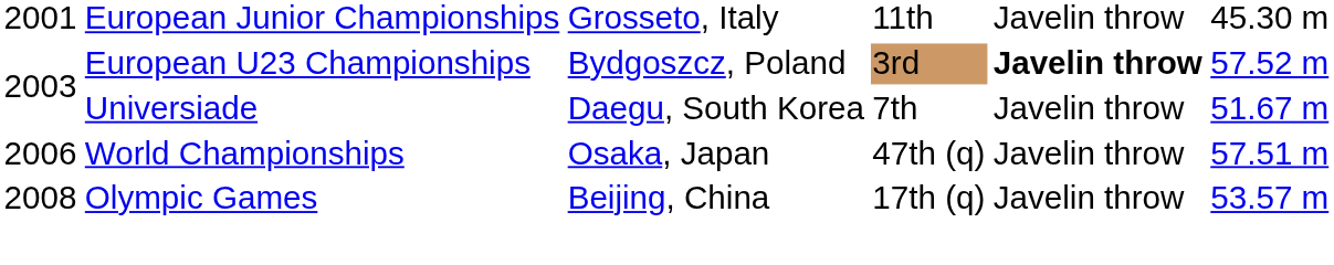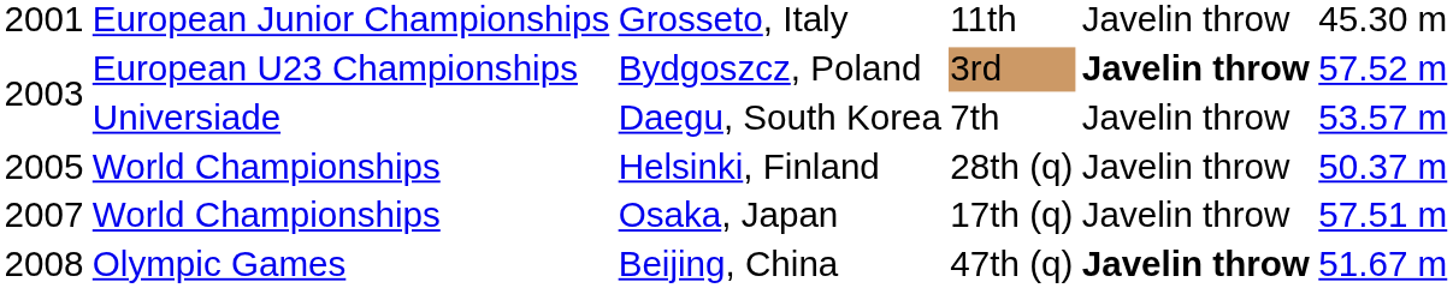 <table>
 <tr>
 <td>2001</td>
 <td><a href='#'>European Junior Championships</a></td>
 <td><a href='#'>Grosseto</a>, Italy</td>
 <td>11th</td>
 <td>Javelin throw</td>
 <td>45.30 m</td>
 </tr>
 <tr>
 <td rowspan=2>2003</td>
 <td><a href='#'>European U23 Championships</a></td>
 <td><a href='#'>Bydgoszcz</a>, Poland</td>
 <td bgcolor="cc9966">3rd</td>
 <td><strong>Javelin throw</strong></td>
 <td><a href='#'>57.52 m</a></td>
 </tr>
 <tr>
 <td><a href='#'>Universiade</a></td>
 <td><a href='#'>Daegu</a>, South Korea</td>
 <td>7th</td>
 <td>Javelin throw</td>
-<td><a href='#'>51.67 m</a></td>
+<td><a href='#'>53.57 m</a></td>
 </tr>
 <tr>
-<td>2006</td>
+<td>2005</td>
+<td><a href='#'>World Championships</a></td>
+<td><a href='#'>Helsinki</a>, Finland</td>
+<td>28th (q)</td>
+<td>Javelin throw</td>
+<td><a href='#'>50.37 m</a></td>
+</tr>
+<tr>
+<td>2007</td>
 <td><a href='#'>World Championships</a></td>
 <td><a href='#'>Osaka</a>, Japan</td>
-<td>47th (q)</td>
+<td>17th (q)</td>
 <td>Javelin throw</td>
 <td><a href='#'>57.51 m</a></td>
 </tr>
 <tr>
 <td>2008</td>
 <td><a href='#'>Olympic Games</a></td>
 <td><a href='#'>Beijing</a>, China</td>
-<td>17th (q)</td>
-<td>Javelin throw</td>
-<td><a href='#'>53.57 m</a></td>
+<td>47th (q)</td>
+<td><strong>Javelin throw</strong></td>
+<td><a href='#'>51.67 m</a></td>
 </tr>
 </table>
